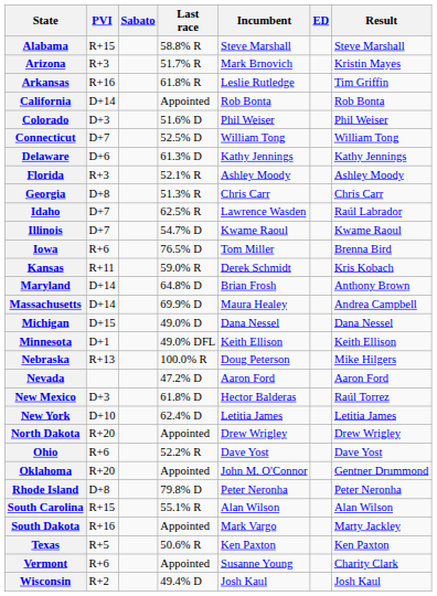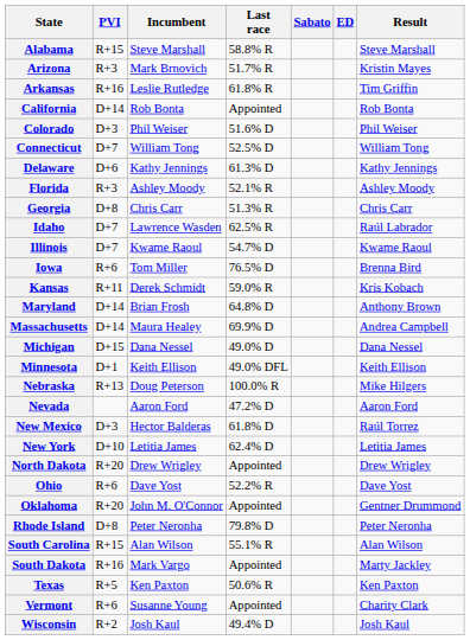 <table class="wikitable sortable" style="font-size:;">
 <tr>
 <th>State</th>
 <th><a href='#'>PVI</a></th>
+<th>Incumbent</th>
+<th>Last<br>race</th>
 <th scope="col"><a href='#'>Sabato</a><br></th>
-<th>Last<br>race</th>
-<th>Incumbent</th>
 <th scope="col"><a href='#'>ED</a><br></th>
 <th>Result</th>
 </tr>
 <tr>
 <th><a href='#'>Alabama</a></th>
 <td>R+15</td>
+<td><a href='#'>Steve Marshall</a></td>
+<td>58.8% R</td>
 <td></td>
-<td>58.8% R</td>
-<td><a href='#'>Steve Marshall</a></td>
 <td></td>
 <td><a href='#'>Steve Marshall</a></td>
 </tr>
 <tr>
 <th><a href='#'>Arizona</a></th>
 <td>R+3</td>
+<td><a href='#'>Mark Brnovich</a> </td>
+<td>51.7% R</td>
 <td></td>
-<td>51.7% R</td>
-<td><a href='#'>Mark Brnovich</a> </td>
 <td></td>
 <td><a href='#'>Kristin Mayes</a> </td>
 </tr>
 <tr>
 <th><a href='#'>Arkansas</a></th>
 <td>R+16</td>
+<td><a href='#'>Leslie Rutledge</a> </td>
+<td>61.8% R</td>
 <td></td>
-<td>61.8% R</td>
-<td><a href='#'>Leslie Rutledge</a> </td>
 <td></td>
 <td><a href='#'>Tim Griffin</a></td>
 </tr>
 <tr>
 <th><a href='#'>California</a></th>
 <td>D+14</td>
+<td><a href='#'>Rob Bonta</a></td>
+<td>Appointed<br></td>
 <td></td>
-<td>Appointed<br></td>
-<td><a href='#'>Rob Bonta</a></td>
 <td></td>
 <td><a href='#'>Rob Bonta</a></td>
 </tr>
 <tr>
 <th><a href='#'>Colorado</a></th>
 <td>D+3</td>
+<td><a href='#'>Phil Weiser</a></td>
+<td>51.6% D</td>
 <td></td>
-<td>51.6% D</td>
-<td><a href='#'>Phil Weiser</a></td>
 <td></td>
 <td><a href='#'>Phil Weiser</a></td>
 </tr>
 <tr>
 <th><a href='#'>Connecticut</a></th>
 <td>D+7</td>
+<td><a href='#'>William Tong</a></td>
+<td>52.5% D</td>
 <td></td>
-<td>52.5% D</td>
-<td><a href='#'>William Tong</a></td>
 <td></td>
 <td><a href='#'>William Tong</a></td>
 </tr>
 <tr>
 <th><a href='#'>Delaware</a></th>
 <td>D+6</td>
+<td><a href='#'>Kathy Jennings</a></td>
+<td>61.3% D</td>
 <td></td>
-<td>61.3% D</td>
-<td><a href='#'>Kathy Jennings</a></td>
 <td></td>
 <td><a href='#'>Kathy Jennings</a></td>
 </tr>
 <tr>
 <th><a href='#'>Florida</a></th>
 <td>R+3</td>
+<td><a href='#'>Ashley Moody</a></td>
+<td>52.1% R</td>
 <td></td>
-<td>52.1% R</td>
-<td><a href='#'>Ashley Moody</a></td>
 <td></td>
 <td><a href='#'>Ashley Moody</a></td>
 </tr>
 <tr>
 <th><a href='#'>Georgia</a></th>
 <td>D+8</td>
+<td><a href='#'>Chris Carr</a></td>
+<td>51.3% R</td>
 <td></td>
-<td>51.3% R</td>
-<td><a href='#'>Chris Carr</a></td>
 <td></td>
 <td><a href='#'>Chris Carr</a></td>
 </tr>
 <tr>
 <th><a href='#'>Idaho</a></th>
 <td>D+7</td>
+<td><a href='#'>Lawrence Wasden</a><br></td>
+<td>62.5% R</td>
 <td></td>
-<td>62.5% R</td>
-<td><a href='#'>Lawrence Wasden</a><br></td>
 <td></td>
 <td><a href='#'>Raúl Labrador</a></td>
 </tr>
 <tr>
 <th><a href='#'>Illinois</a></th>
 <td>D+7</td>
+<td><a href='#'>Kwame Raoul</a></td>
+<td>54.7% D</td>
 <td></td>
-<td>54.7% D</td>
-<td><a href='#'>Kwame Raoul</a></td>
 <td></td>
 <td><a href='#'>Kwame Raoul</a></td>
 </tr>
 <tr>
 <th><a href='#'>Iowa</a></th>
 <td>R+6</td>
+<td><a href='#'>Tom Miller</a></td>
+<td>76.5% D</td>
 <td></td>
-<td>76.5% D</td>
-<td><a href='#'>Tom Miller</a></td>
 <td></td>
 <td><a href='#'>Brenna Bird</a> </td>
 </tr>
 <tr>
 <th><a href='#'>Kansas</a></th>
 <td>R+11</td>
+<td><a href='#'>Derek Schmidt</a> </td>
+<td>59.0% R</td>
 <td></td>
-<td>59.0% R</td>
-<td><a href='#'>Derek Schmidt</a> </td>
 <td></td>
 <td><a href='#'>Kris Kobach</a></td>
 </tr>
 <tr>
 <th><a href='#'>Maryland</a></th>
 <td>D+14</td>
+<td><a href='#'>Brian Frosh</a> </td>
+<td>64.8% D</td>
 <td></td>
-<td>64.8% D</td>
-<td><a href='#'>Brian Frosh</a> </td>
 <td></td>
 <td><a href='#'>Anthony Brown</a></td>
 </tr>
 <tr>
 <th><a href='#'>Massachusetts</a></th>
 <td>D+14</td>
+<td><a href='#'>Maura Healey</a> </td>
+<td>69.9% D</td>
 <td></td>
-<td>69.9% D</td>
-<td><a href='#'>Maura Healey</a> </td>
 <td></td>
 <td><a href='#'>Andrea Campbell</a></td>
 </tr>
 <tr>
 <th><a href='#'>Michigan</a></th>
 <td>D+15</td>
+<td><a href='#'>Dana Nessel</a></td>
+<td>49.0% D</td>
 <td></td>
-<td>49.0% D</td>
-<td><a href='#'>Dana Nessel</a></td>
 <td></td>
 <td><a href='#'>Dana Nessel</a></td>
 </tr>
 <tr>
 <th><a href='#'>Minnesota</a></th>
 <td>D+1</td>
+<td><a href='#'>Keith Ellison</a></td>
+<td>49.0% DFL</td>
 <td></td>
-<td>49.0% DFL</td>
-<td><a href='#'>Keith Ellison</a></td>
 <td></td>
 <td><a href='#'>Keith Ellison</a></td>
 </tr>
 <tr>
 <th><a href='#'>Nebraska</a></th>
 <td>R+13</td>
+<td><a href='#'>Doug Peterson</a> </td>
+<td>100.0% R</td>
 <td></td>
-<td>100.0% R</td>
-<td><a href='#'>Doug Peterson</a> </td>
 <td></td>
 <td><a href='#'>Mike Hilgers</a></td>
 </tr>
 <tr>
 <th><a href='#'>Nevada</a></th>
 <td></td>
+<td><a href='#'>Aaron Ford</a></td>
+<td>47.2% D</td>
 <td></td>
-<td>47.2% D</td>
-<td><a href='#'>Aaron Ford</a></td>
 <td></td>
 <td><a href='#'>Aaron Ford</a></td>
 </tr>
 <tr>
 <th><a href='#'>New Mexico</a></th>
 <td>D+3</td>
+<td><a href='#'>Hector Balderas</a> </td>
+<td>61.8% D</td>
 <td></td>
-<td>61.8% D</td>
-<td><a href='#'>Hector Balderas</a> </td>
 <td></td>
 <td><a href='#'>Raúl Torrez</a></td>
 </tr>
 <tr>
 <th><a href='#'>New York</a></th>
 <td>D+10</td>
+<td><a href='#'>Letitia James</a></td>
+<td>62.4% D</td>
 <td></td>
-<td>62.4% D</td>
-<td><a href='#'>Letitia James</a></td>
 <td></td>
 <td><a href='#'>Letitia James</a></td>
 </tr>
 <tr>
 <th><a href='#'>North Dakota</a></th>
 <td>R+20</td>
+<td><a href='#'>Drew Wrigley</a></td>
+<td>Appointed<br></td>
 <td></td>
-<td>Appointed<br></td>
-<td><a href='#'>Drew Wrigley</a></td>
 <td></td>
 <td><a href='#'>Drew Wrigley</a></td>
 </tr>
 <tr>
 <th><a href='#'>Ohio</a></th>
 <td>R+6</td>
+<td><a href='#'>Dave Yost</a></td>
+<td>52.2% R</td>
 <td></td>
-<td>52.2% R</td>
-<td><a href='#'>Dave Yost</a></td>
 <td></td>
 <td><a href='#'>Dave Yost</a></td>
 </tr>
 <tr>
 <th><a href='#'>Oklahoma</a></th>
 <td>R+20</td>
+<td><a href='#'>John M. O'Connor</a><br></td>
+<td>Appointed<br></td>
 <td></td>
-<td>Appointed<br></td>
-<td><a href='#'>John M. O'Connor</a><br></td>
 <td></td>
 <td><a href='#'>Gentner Drummond</a></td>
 </tr>
 <tr>
 <th><a href='#'>Rhode Island</a></th>
 <td>D+8</td>
+<td><a href='#'>Peter Neronha</a></td>
+<td>79.8% D</td>
 <td></td>
-<td>79.8% D</td>
-<td><a href='#'>Peter Neronha</a></td>
 <td></td>
 <td><a href='#'>Peter Neronha</a></td>
 </tr>
 <tr>
 <th><a href='#'>South Carolina</a></th>
 <td>R+15</td>
+<td><a href='#'>Alan Wilson</a></td>
+<td>55.1% R</td>
 <td></td>
-<td>55.1% R</td>
-<td><a href='#'>Alan Wilson</a></td>
 <td></td>
 <td><a href='#'>Alan Wilson</a></td>
 </tr>
 <tr>
 <th><a href='#'>South Dakota</a></th>
 <td>R+16</td>
+<td><a href='#'>Mark Vargo</a> </td>
+<td>Appointed<br></td>
 <td></td>
-<td>Appointed<br></td>
-<td><a href='#'>Mark Vargo</a> </td>
 <td></td>
 <td><a href='#'>Marty Jackley</a></td>
 </tr>
 <tr>
 <th><a href='#'>Texas</a></th>
 <td>R+5</td>
+<td><a href='#'>Ken Paxton</a></td>
+<td>50.6% R</td>
 <td></td>
-<td>50.6% R</td>
-<td><a href='#'>Ken Paxton</a></td>
 <td></td>
 <td><a href='#'>Ken Paxton</a></td>
 </tr>
 <tr>
 <th><a href='#'>Vermont</a></th>
 <td>R+6</td>
+<td><a href='#'>Susanne Young</a> </td>
+<td>Appointed<br></td>
 <td></td>
-<td>Appointed<br></td>
-<td><a href='#'>Susanne Young</a> </td>
 <td></td>
 <td><a href='#'>Charity Clark</a> </td>
 </tr>
 <tr>
 <th><a href='#'>Wisconsin</a></th>
 <td>R+2</td>
+<td><a href='#'>Josh Kaul</a></td>
+<td>49.4% D</td>
 <td></td>
-<td>49.4% D</td>
-<td><a href='#'>Josh Kaul</a></td>
 <td></td>
 <td><a href='#'>Josh Kaul</a></td>
 </tr>
 </table>
